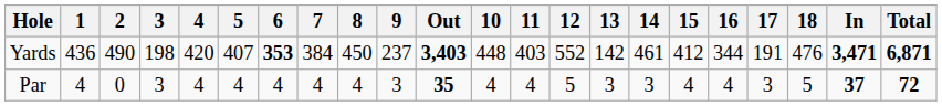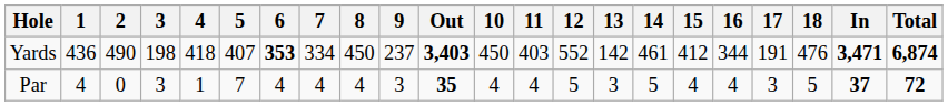 <table class="wikitable" style="text-align:center">
 <tr>
 <th align="left">Hole</th>
 <th>1</th>
 <th>2</th>
 <th>3</th>
 <th>4</th>
 <th>5</th>
 <th>6</th>
 <th>7</th>
 <th>8</th>
 <th>9</th>
 <th>Out</th>
 <th>10</th>
 <th>11</th>
 <th>12</th>
 <th>13</th>
 <th>14</th>
 <th>15</th>
 <th>16</th>
 <th>17</th>
 <th>18</th>
 <th>In</th>
 <th>Total</th>
 </tr>
 <tr>
 <td align="center">Yards</td>
 <td>436</td>
 <td>490</td>
 <td>198</td>
-<td>420</td>
+<td>418</td>
 <td>407</td>
 <td><strong>353</strong></td>
-<td>384</td>
+<td>334</td>
 <td>450</td>
 <td>237</td>
 <td><strong>3,403</strong></td>
-<td>448</td>
+<td>450</td>
 <td>403</td>
 <td>552</td>
 <td>142</td>
 <td>461</td>
 <td>412</td>
 <td>344</td>
 <td>191</td>
 <td>476</td>
 <td><strong>3,471</strong></td>
-<td><strong>6,871</strong></td>
+<td><strong>6,874</strong></td>
 </tr>
 <tr>
 <td align="center">Par</td>
 <td>4</td>
 <td>0</td>
 <td>3</td>
-<td>4</td>
-<td>4</td>
+<td>1</td>
+<td>7</td>
 <td>4</td>
 <td>4</td>
 <td>4</td>
 <td>3</td>
 <td><strong>35</strong></td>
 <td>4</td>
 <td>4</td>
 <td>5</td>
 <td>3</td>
-<td>3</td>
+<td>5</td>
 <td>4</td>
 <td>4</td>
 <td>3</td>
 <td>5</td>
 <td><strong>37</strong></td>
 <td><strong>72</strong></td>
 </tr>
 </table>
